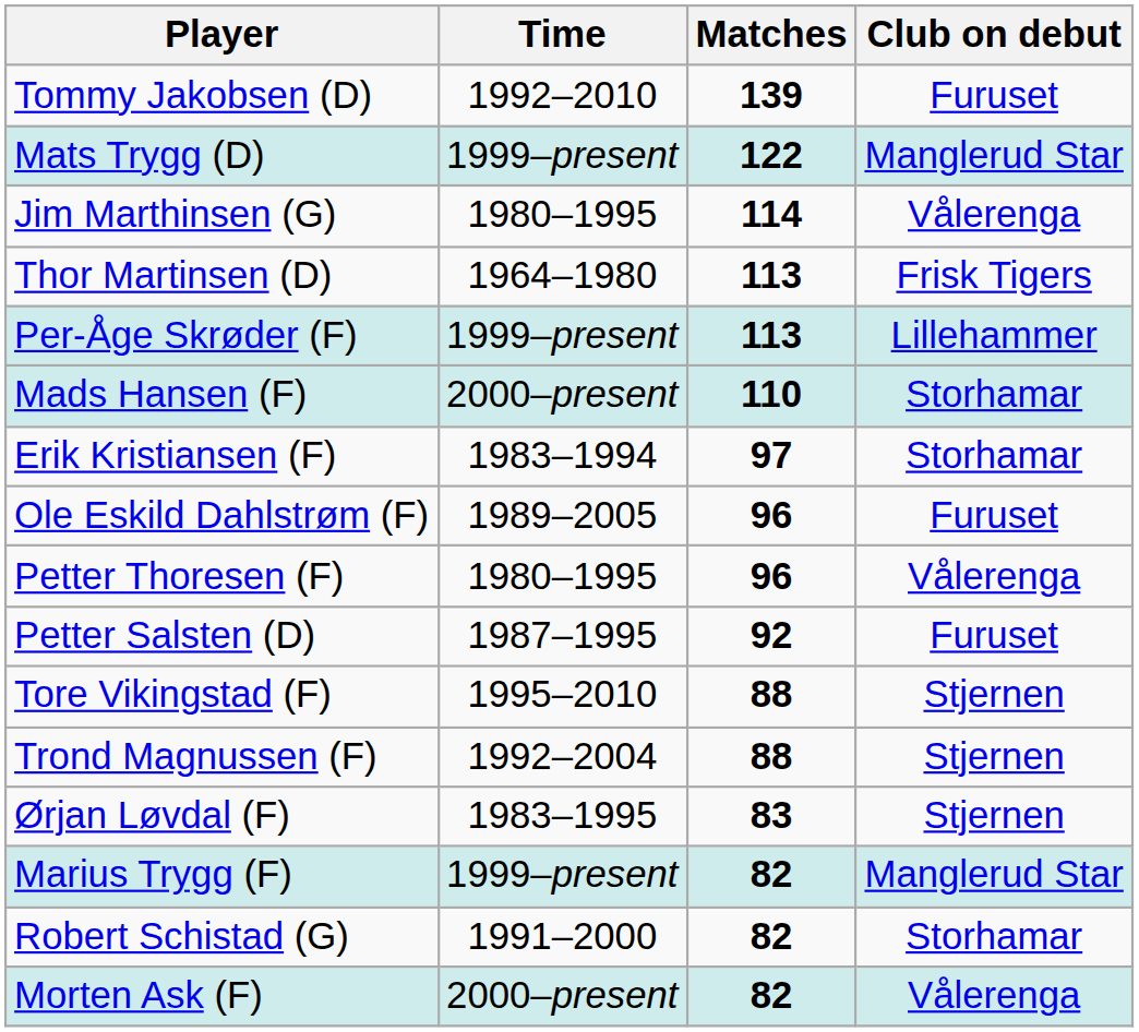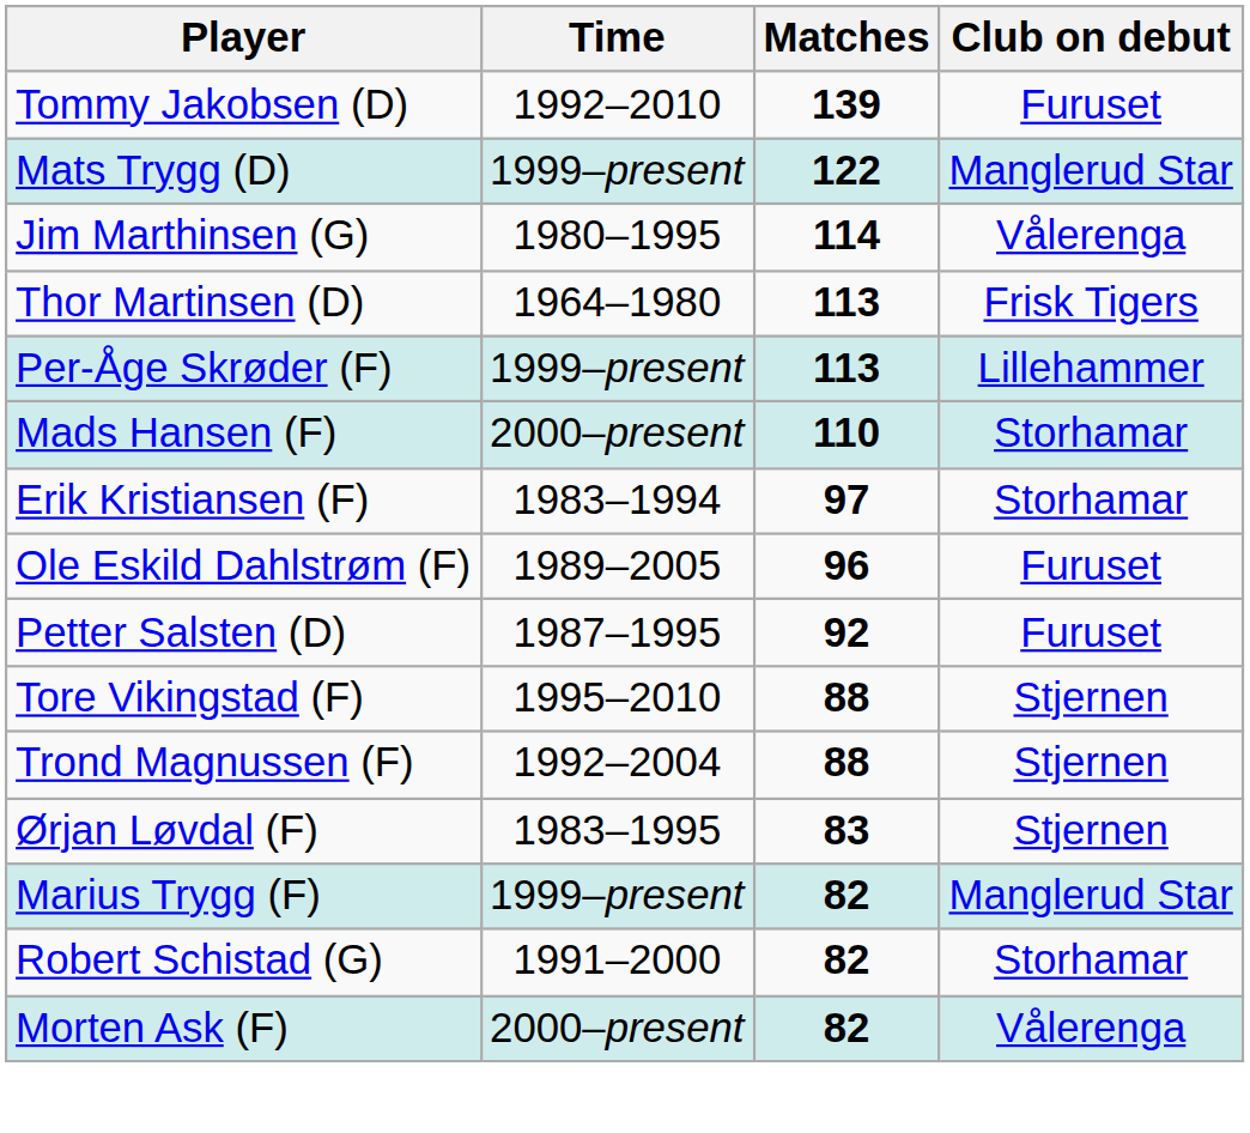 <table class="wikitable sortable" style="text-align:center">
 <tr>
 <th>Player</th>
 <th>Time</th>
 <th>Matches</th>
 <th>Club on debut</th>
 </tr>
 <tr>
 <td align=left><a href='#'>Tommy Jakobsen</a> (D)</td>
 <td>1992–2010</td>
 <td><strong>139</strong></td>
 <td><a href='#'>Furuset</a></td>
 </tr>
 <tr style="background:#CFECEC">
 <td align=left><a href='#'>Mats Trygg</a> (D)</td>
 <td>1999–<em>present</em></td>
 <td><strong>122</strong></td>
 <td><a href='#'>Manglerud Star</a></td>
 </tr>
 <tr>
 <td align=left><a href='#'>Jim Marthinsen</a> (G)</td>
 <td>1980–1995</td>
 <td><strong>114</strong></td>
 <td><a href='#'>Vålerenga</a></td>
 </tr>
 <tr>
 <td align=left><a href='#'>Thor Martinsen</a> (D)</td>
 <td>1964–1980</td>
 <td><strong>113</strong></td>
 <td><a href='#'>Frisk Tigers</a></td>
 </tr>
 <tr style="background:#CFECEC">
 <td align=left><a href='#'>Per-Åge Skrøder</a> (F)</td>
 <td>1999–<em>present</em></td>
 <td><strong>113</strong></td>
 <td><a href='#'>Lillehammer</a></td>
 </tr>
 <tr style="background:#CFECEC">
 <td align=left><a href='#'>Mads Hansen</a> (F)</td>
 <td>2000–<em>present</em></td>
 <td><strong>110</strong></td>
 <td><a href='#'>Storhamar</a></td>
 </tr>
 <tr>
 <td align=left><a href='#'>Erik Kristiansen</a> (F)</td>
 <td>1983–1994</td>
 <td><strong>97</strong></td>
 <td><a href='#'>Storhamar</a></td>
 </tr>
 <tr>
 <td align=left><a href='#'>Ole Eskild Dahlstrøm</a> (F)</td>
 <td>1989–2005</td>
 <td><strong>96</strong></td>
 <td><a href='#'>Furuset</a></td>
 </tr>
 <tr>
-<td align=left><a href='#'>Petter Thoresen</a> (F)</td>
-<td>1980–1995</td>
-<td><strong>96</strong></td>
-<td><a href='#'>Vålerenga</a></td>
-</tr>
-<tr>
 <td align=left><a href='#'>Petter Salsten</a> (D)</td>
 <td>1987–1995</td>
 <td><strong>92</strong></td>
 <td><a href='#'>Furuset</a></td>
 </tr>
 <tr>
 <td align=left><a href='#'>Tore Vikingstad</a> (F)</td>
 <td>1995–2010</td>
 <td><strong>88</strong></td>
 <td><a href='#'>Stjernen</a></td>
 </tr>
 <tr>
 <td align=left><a href='#'>Trond Magnussen</a> (F)</td>
 <td>1992–2004</td>
 <td><strong>88</strong></td>
 <td><a href='#'>Stjernen</a></td>
 </tr>
 <tr>
 <td align=left><a href='#'>Ørjan Løvdal</a> (F)</td>
 <td>1983–1995</td>
 <td><strong>83</strong></td>
 <td><a href='#'>Stjernen</a></td>
 </tr>
 <tr style="background:#CFECEC">
 <td align=left><a href='#'>Marius Trygg</a> (F)</td>
 <td>1999–<em>present</em></td>
 <td><strong>82</strong></td>
 <td><a href='#'>Manglerud Star</a></td>
 </tr>
 <tr>
 <td align=left><a href='#'>Robert Schistad</a> (G)</td>
 <td>1991–2000</td>
 <td><strong>82</strong></td>
 <td><a href='#'>Storhamar</a></td>
 </tr>
 <tr style="background:#CFECEC">
 <td align=left><a href='#'>Morten Ask</a> (F)</td>
 <td>2000–<em>present</em></td>
 <td><strong>82</strong></td>
 <td><a href='#'>Vålerenga</a></td>
 </tr>
 </table>
